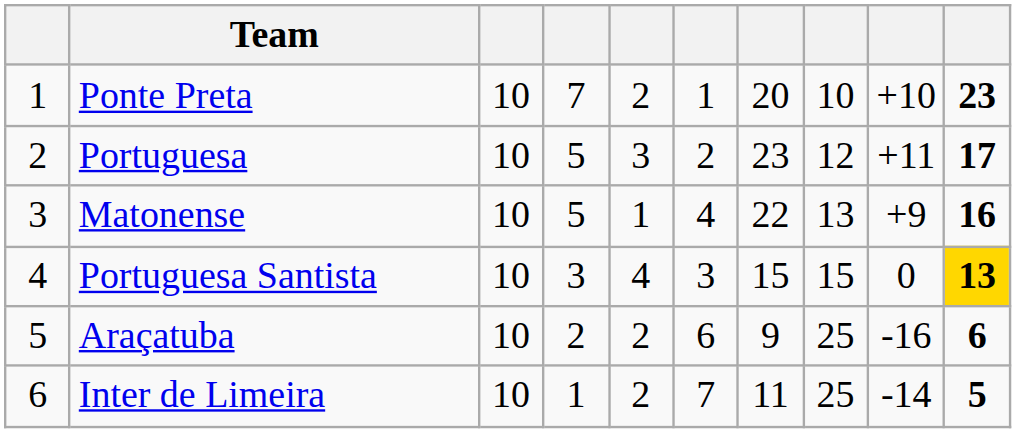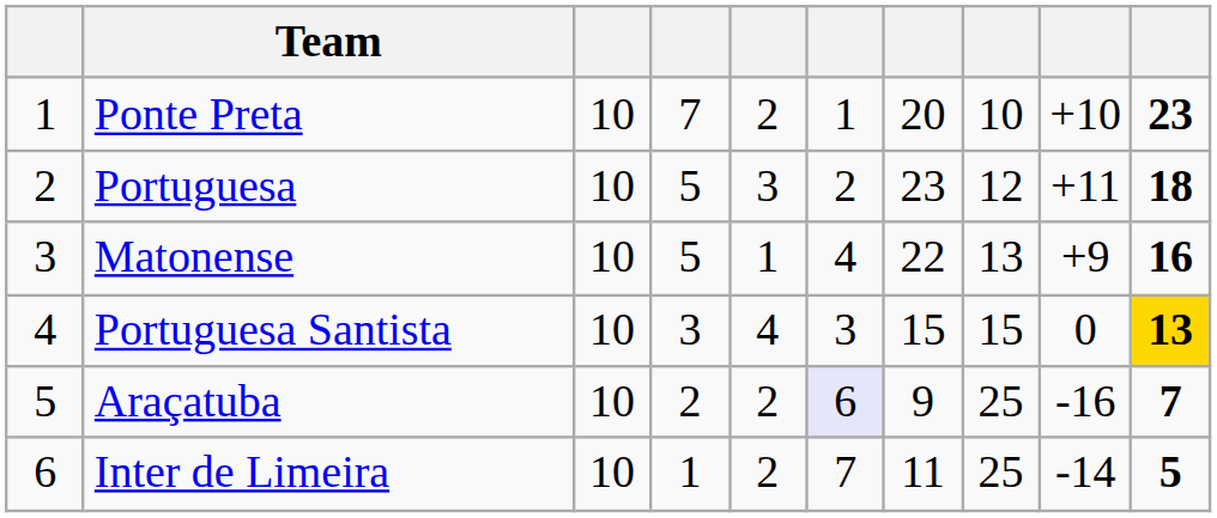 <table class="wikitable" style="text-align: center;">
 <tr>
 <th width=20></th>
 <th width=165>Team</th>
 <th width=20></th>
 <th width=20></th>
 <th width=20></th>
 <th width=20></th>
 <th width=20></th>
 <th width=20></th>
 <th width=20></th>
 <th width=20></th>
 </tr>
 <tr>
 <td>1</td>
 <td align=left><a href='#'>Ponte Preta</a></td>
 <td>10</td>
 <td>7</td>
 <td>2</td>
 <td>1</td>
 <td>20</td>
 <td>10</td>
 <td>+10</td>
 <td><strong>23</strong></td>
 </tr>
 <tr>
 <td>2</td>
 <td align=left><a href='#'>Portuguesa</a></td>
 <td>10</td>
 <td>5</td>
 <td>3</td>
 <td>2</td>
 <td>23</td>
 <td>12</td>
 <td>+11</td>
-<td><strong>17</strong></td>
+<td><strong>18</strong></td>
 </tr>
 <tr>
 <td>3</td>
 <td align=left><a href='#'>Matonense</a></td>
 <td>10</td>
 <td>5</td>
 <td>1</td>
 <td>4</td>
 <td>22</td>
 <td>13</td>
 <td>+9</td>
 <td><strong>16</strong></td>
 </tr>
 <tr>
 <td>4</td>
 <td align=left><a href='#'>Portuguesa Santista</a></td>
 <td>10</td>
 <td>3</td>
 <td>4</td>
 <td>3</td>
 <td>15</td>
 <td>15</td>
 <td>0</td>
 <td style="background: gold;"><strong>13</strong></td>
 </tr>
 <tr>
 <td>5</td>
 <td align=left><a href='#'>Araçatuba</a></td>
 <td>10</td>
 <td>2</td>
 <td>2</td>
-<td>6</td>
+<td style="background: lavender;">6</td>
 <td>9</td>
 <td>25</td>
 <td>-16</td>
-<td><strong>6</strong></td>
+<td><strong>7</strong></td>
 </tr>
 <tr>
 <td>6</td>
 <td align=left><a href='#'>Inter de Limeira</a></td>
 <td>10</td>
 <td>1</td>
 <td>2</td>
 <td>7</td>
 <td>11</td>
 <td>25</td>
 <td>-14</td>
 <td><strong>5</strong></td>
 </tr>
 </table>
